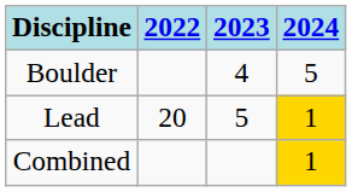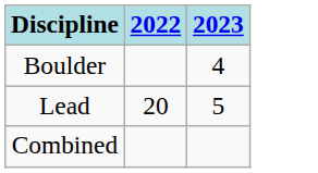 <table class="wikitable" style="text-align: center">
 <tr>
 <th style="background: #b0e0e6;">Discipline</th>
 <th style="background: #b0e0e6"><a href='#'>2022</a></th>
 <th style="background: #b0e0e6"><a href='#'>2023</a></th>
-<th style="background: #b0e0e6"><a href='#'>2024</a></th>
 </tr>
 <tr>
 <td>Boulder</td>
 <td></td>
 <td>4</td>
-<td>5</td>
 </tr>
 <tr>
 <td>Lead</td>
 <td>20</td>
 <td>5</td>
-<td style="background: Gold">1</td>
 </tr>
 <tr>
 <td>Combined</td>
 <td></td>
 <td></td>
-<td style="background: Gold">1</td>
 </tr>
 </table>
